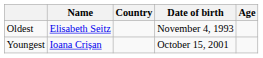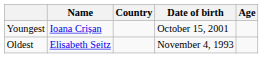 <table class="wikitable">
 <tr>
 <th></th>
 <th>Name</th>
 <th>Country</th>
 <th>Date of birth</th>
 <th>Age</th>
 </tr>
 <tr>
+<td>Youngest</td>
+<td><a href='#'>Ioana Crișan</a></td>
+<td></td>
+<td>October 15, 2001</td>
+<td></td>
+</tr>
+<tr>
 <td>Oldest</td>
 <td><a href='#'>Elisabeth Seitz</a></td>
 <td></td>
 <td>November 4, 1993</td>
 <td></td>
 </tr>
-<tr>
-<td>Youngest</td>
-<td><a href='#'>Ioana Crișan</a></td>
-<td></td>
-<td>October 15, 2001</td>
-<td></td>
-</tr>
 </table>
